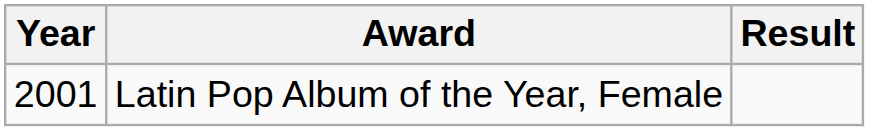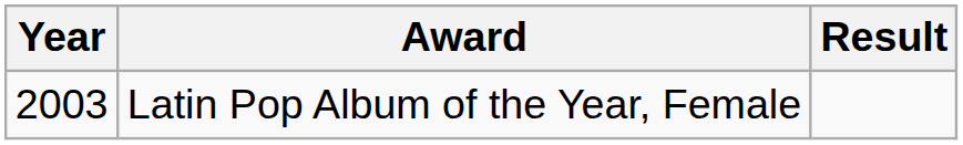 <table class="wikitable">
 <tr>
 <th>Year</th>
 <th>Award</th>
 <th>Result</th>
 </tr>
 <tr>
-<td>2001</td>
+<td>2003</td>
 <td>Latin Pop Album of the Year, Female</td>
 <td></td>
 </tr>
 </table>
